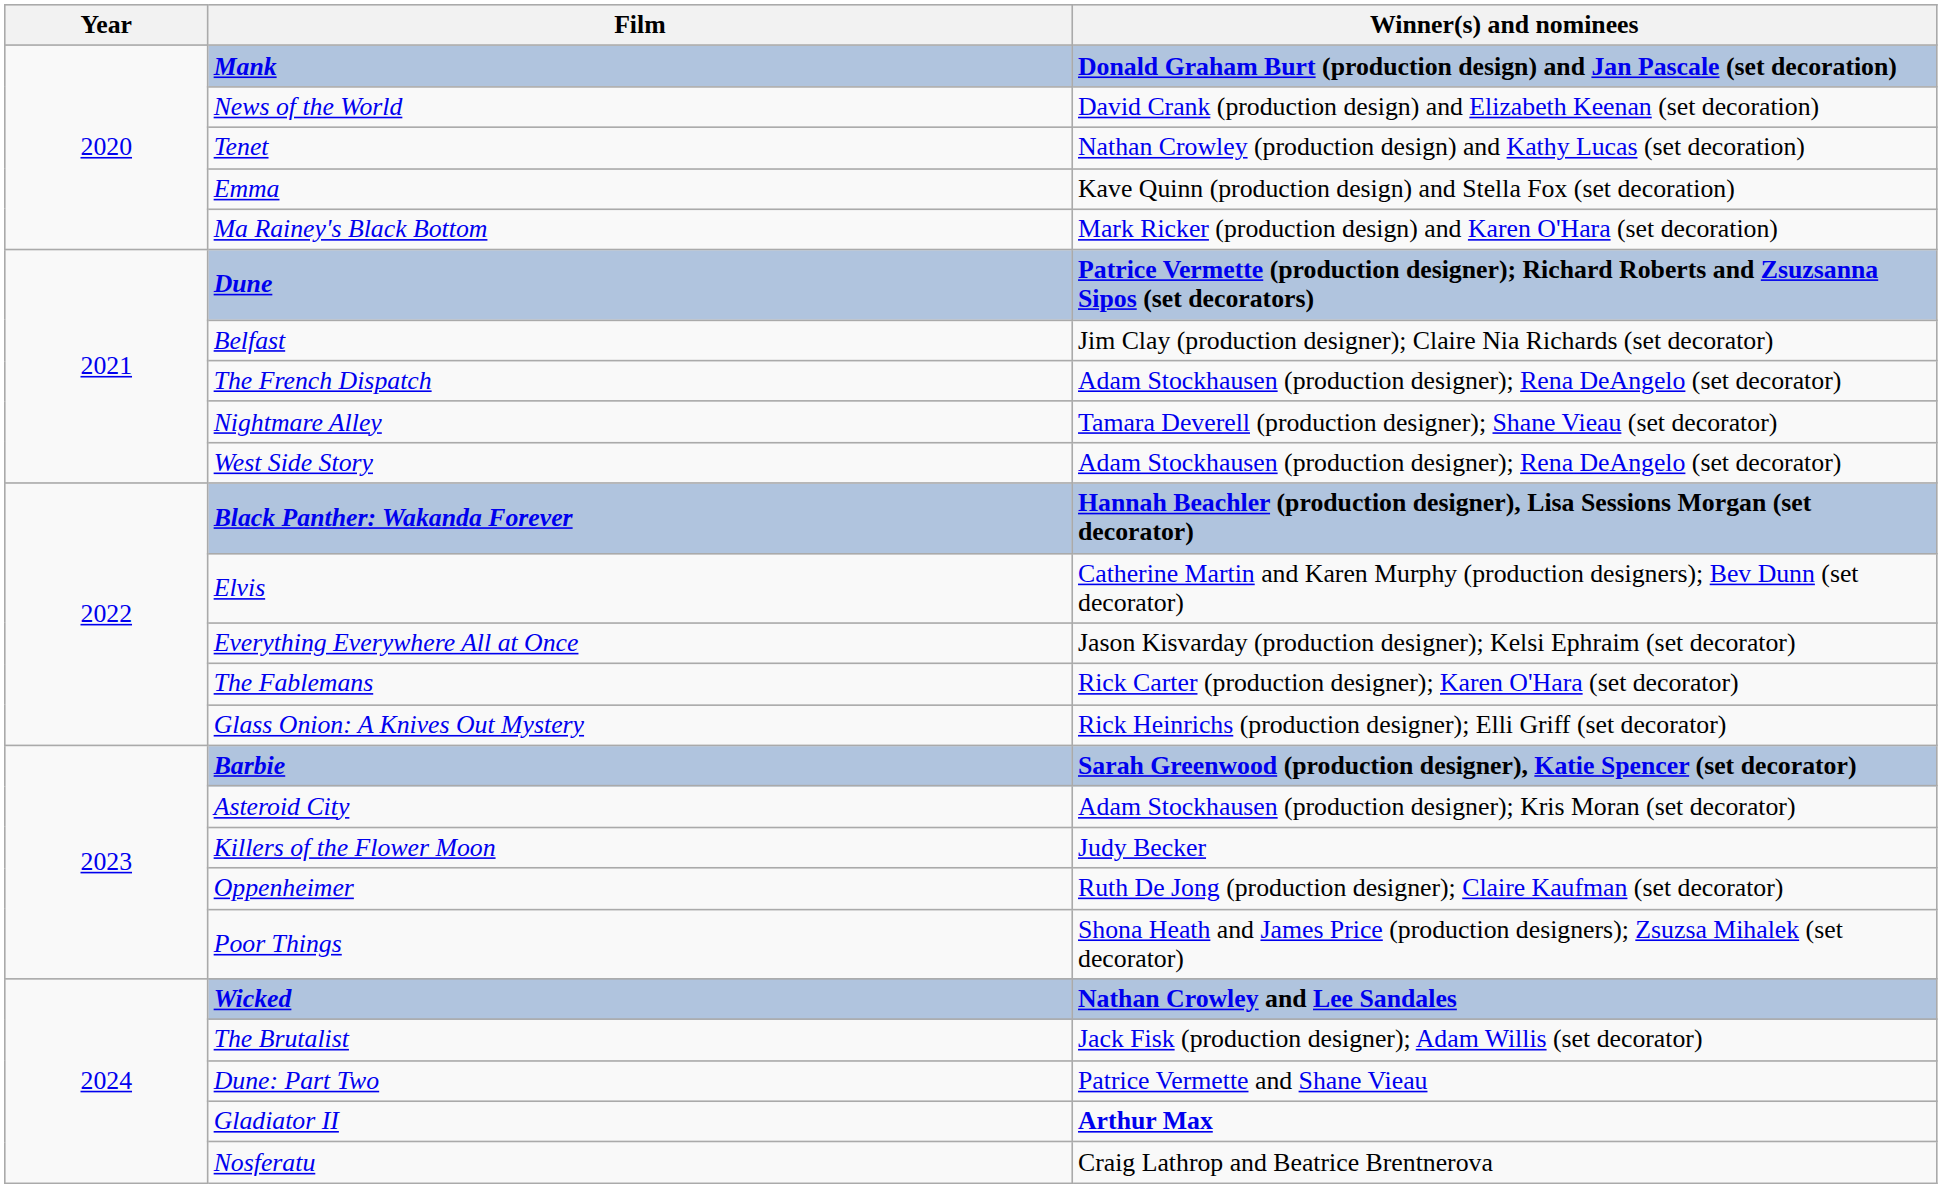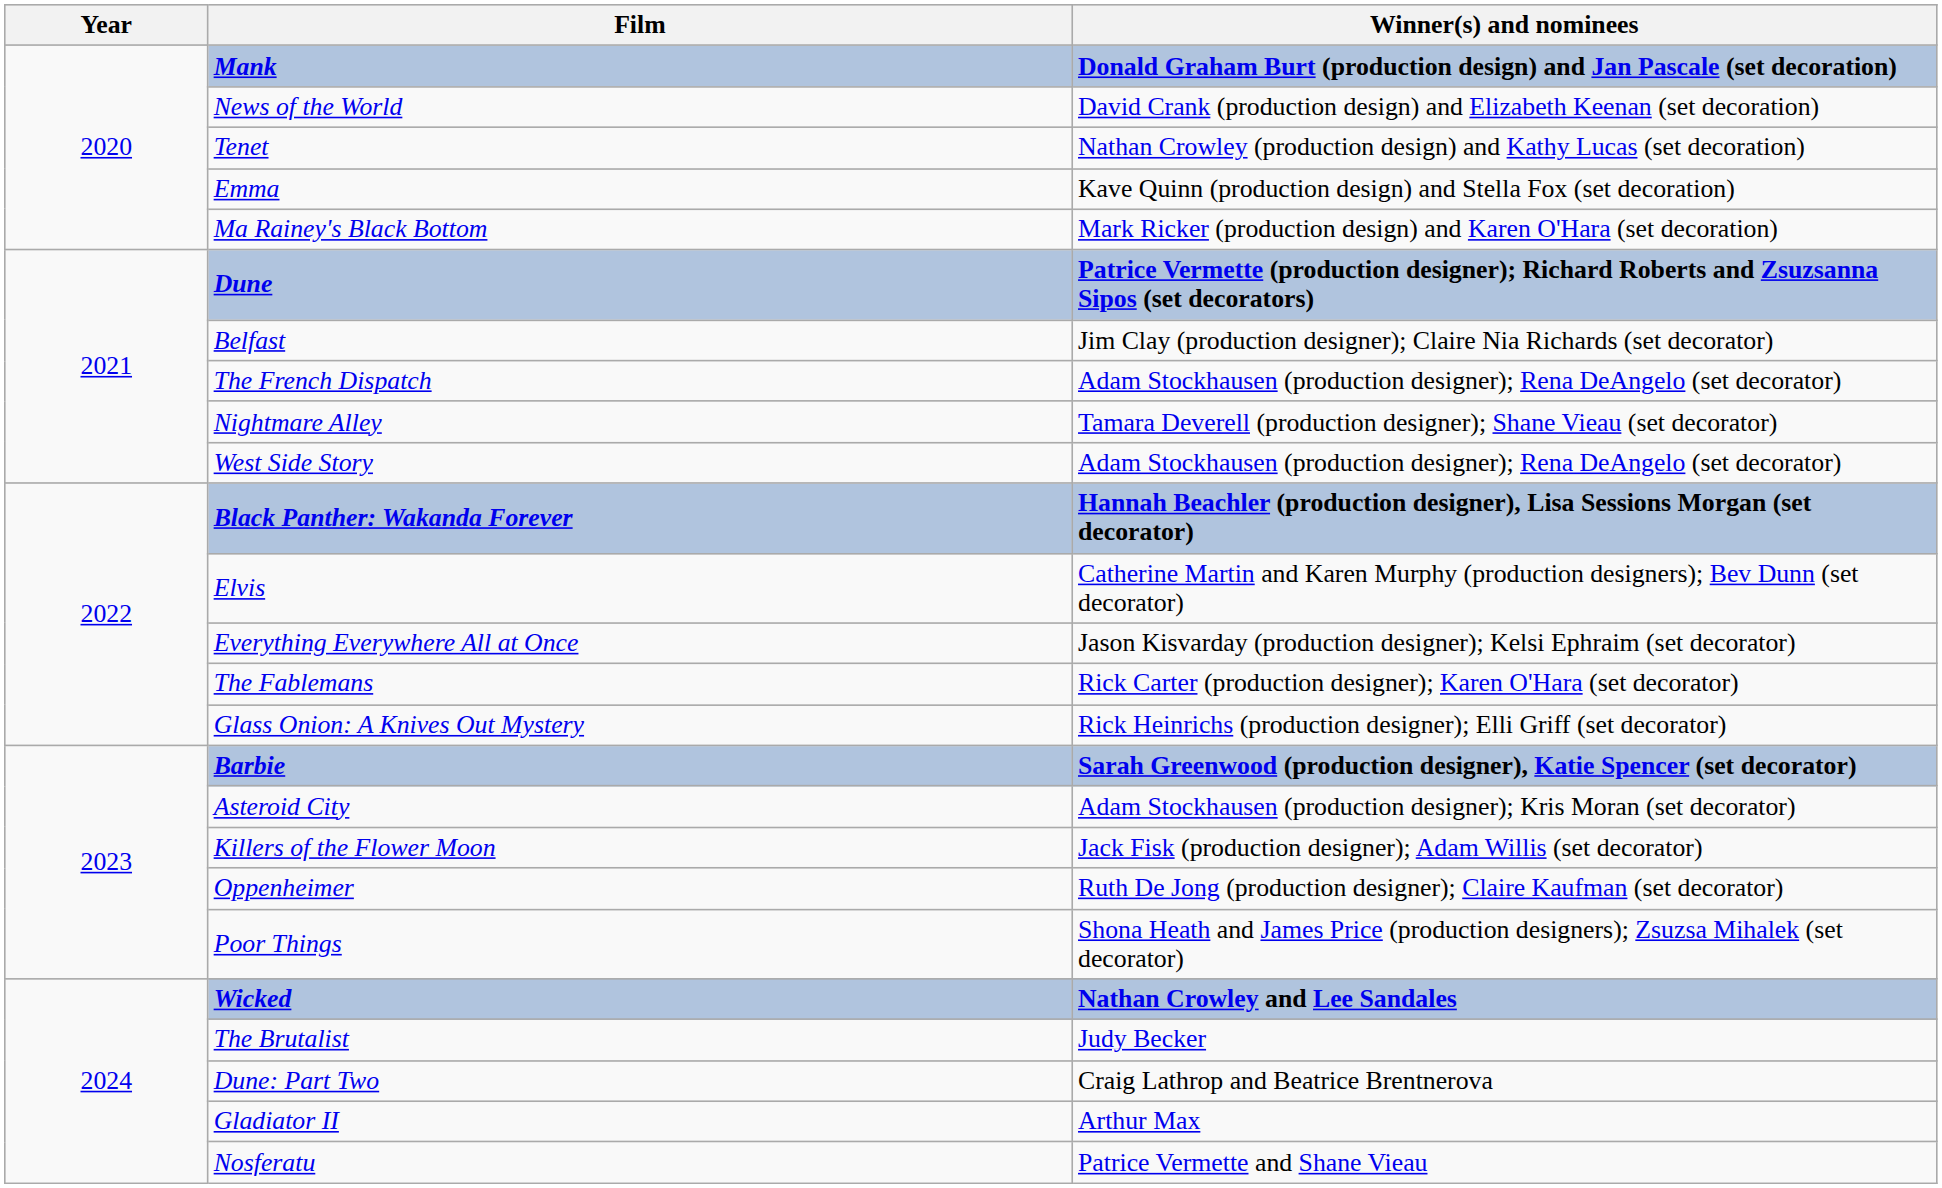 <table class="wikitable" style="width:95%;">
 <tr>
 <th width="100">Year</th>
 <th width="450">Film</th>
 <th width="450">Winner(s) and nominees</th>
 </tr>
 <tr>
 <td rowspan="5" style="text-align:center;"><a href='#'>2020</a></td>
 <td style="background:#B0C4DE;"><strong><em><a href='#'>Mank</a></em></strong></td>
 <td style="background:#B0C4DE;"><strong><a href='#'>Donald Graham Burt</a> (production design) and <a href='#'>Jan Pascale</a> (set decoration)</strong></td>
 </tr>
 <tr>
 <td><em><a href='#'>News of the World</a></em></td>
 <td><a href='#'>David Crank</a> (production design) and <a href='#'>Elizabeth Keenan</a> (set decoration)</td>
 </tr>
 <tr>
 <td><em><a href='#'>Tenet</a></em></td>
 <td><a href='#'>Nathan Crowley</a> (production design) and <a href='#'>Kathy Lucas</a> (set decoration)</td>
 </tr>
 <tr>
 <td><em><a href='#'>Emma</a></em></td>
 <td>Kave Quinn (production design) and Stella Fox (set decoration)</td>
 </tr>
 <tr>
 <td><em><a href='#'>Ma Rainey's Black Bottom</a></em></td>
 <td><a href='#'>Mark Ricker</a> (production design) and <a href='#'>Karen O'Hara</a> (set decoration)</td>
 </tr>
 <tr>
 <td rowspan="5" style="text-align:center;"><a href='#'>2021</a></td>
 <td style="background:#B0C4DE;"><strong><em><a href='#'>Dune</a></em></strong></td>
 <td style="background:#B0C4DE;"><strong><a href='#'>Patrice Vermette</a> (production designer); Richard Roberts and <a href='#'>Zsuzsanna Sipos</a> (set decorators)</strong></td>
 </tr>
 <tr>
 <td><em><a href='#'>Belfast</a></em></td>
 <td>Jim Clay (production designer); Claire Nia Richards (set decorator)</td>
 </tr>
 <tr>
 <td><em><a href='#'>The French Dispatch</a></em></td>
 <td><a href='#'>Adam Stockhausen</a> (production designer); <a href='#'>Rena DeAngelo</a> (set decorator)</td>
 </tr>
 <tr>
 <td><em><a href='#'>Nightmare Alley</a></em></td>
 <td><a href='#'>Tamara Deverell</a> (production designer); <a href='#'>Shane Vieau</a> (set decorator)</td>
 </tr>
 <tr>
 <td><em><a href='#'>West Side Story</a></em></td>
 <td><a href='#'>Adam Stockhausen</a> (production designer); <a href='#'>Rena DeAngelo</a> (set decorator)</td>
 </tr>
 <tr>
 <td rowspan="5" style="text-align:center;"><a href='#'>2022</a></td>
 <td style="background:#B0C4DE;"><strong><em><a href='#'>Black Panther: Wakanda Forever</a></em></strong></td>
 <td style="background:#B0C4DE;"><strong><a href='#'>Hannah Beachler</a> (production designer), Lisa Sessions Morgan (set decorator)</strong></td>
 </tr>
 <tr>
 <td><em><a href='#'>Elvis</a></em></td>
 <td><a href='#'>Catherine Martin</a> and Karen Murphy (production designers); <a href='#'>Bev Dunn</a> (set decorator)</td>
 </tr>
 <tr>
 <td><em><a href='#'>Everything Everywhere All at Once</a></em></td>
 <td>Jason Kisvarday (production designer); Kelsi Ephraim (set decorator)</td>
 </tr>
 <tr>
 <td><em><a href='#'>The Fablemans</a></em></td>
 <td><a href='#'>Rick Carter</a> (production designer); <a href='#'>Karen O'Hara</a> (set decorator)</td>
 </tr>
 <tr>
 <td><em><a href='#'>Glass Onion: A Knives Out Mystery</a></em></td>
 <td><a href='#'>Rick Heinrichs</a> (production designer); Elli Griff (set decorator)</td>
 </tr>
 <tr>
 <td rowspan="5" style="text-align:center;"><a href='#'>2023</a></td>
 <td style="background:#B0C4DE;"><strong><em><a href='#'>Barbie</a></em></strong></td>
 <td style="background:#B0C4DE;"><strong><a href='#'>Sarah Greenwood</a> (production designer), <a href='#'>Katie Spencer</a> (set decorator)</strong></td>
 </tr>
 <tr>
 <td><em><a href='#'>Asteroid City</a></em></td>
 <td><a href='#'>Adam Stockhausen</a> (production designer); Kris Moran (set decorator)</td>
 </tr>
 <tr>
 <td><em><a href='#'>Killers of the Flower Moon</a></em></td>
-<td><a href='#'>Judy Becker</a></td>
+<td><a href='#'>Jack Fisk</a> (production designer); <a href='#'>Adam Willis</a> (set decorator)</td>
 </tr>
 <tr>
 <td><a href='#'><em>Oppenheimer</em></a></td>
 <td><a href='#'>Ruth De Jong</a> (production designer); <a href='#'>Claire Kaufman</a> (set decorator)</td>
 </tr>
 <tr>
 <td><em><a href='#'>Poor Things</a></em></td>
 <td><a href='#'>Shona Heath</a> and <a href='#'>James Price</a> (production designers); <a href='#'>Zsuzsa Mihalek</a> (set decorator)</td>
 </tr>
 <tr>
 <td rowspan="5" style="text-align:center;"><a href='#'>2024</a></td>
 <td style="background:#B0C4DE;"><strong><a href='#'><em>Wicked</em></a></strong></td>
 <td style="background:#B0C4DE;"><strong><a href='#'>Nathan Crowley</a> and <a href='#'>Lee Sandales</a></strong></td>
 </tr>
 <tr>
 <td><em><a href='#'>The Brutalist</a></em></td>
-<td><a href='#'>Jack Fisk</a> (production designer); <a href='#'>Adam Willis</a> (set decorator)</td>
+<td><a href='#'>Judy Becker</a></td>
 </tr>
 <tr>
 <td><em><a href='#'>Dune: Part Two</a></em></td>
-<td><a href='#'>Patrice Vermette</a> and <a href='#'>Shane Vieau</a></td>
+<td>Craig Lathrop and Beatrice Brentnerova</td>
 </tr>
 <tr>
 <td><em><a href='#'>Gladiator II</a></em></td>
-<td><strong><a href='#'>Arthur Max</a></strong></td>
+<td><a href='#'>Arthur Max</a></td>
 </tr>
 <tr>
 <td><em><a href='#'>Nosferatu</a></em></td>
-<td>Craig Lathrop and Beatrice Brentnerova</td>
+<td><a href='#'>Patrice Vermette</a> and <a href='#'>Shane Vieau</a></td>
 </tr>
 </table>
